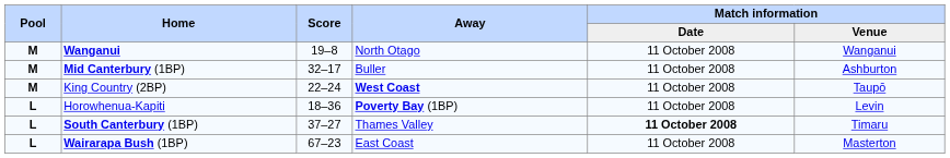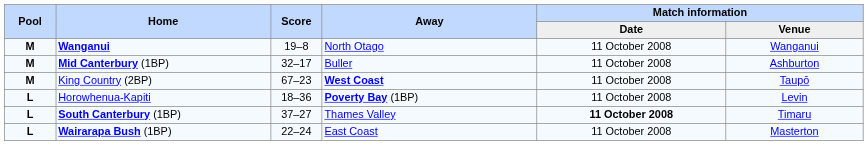 <table border=1 style="border-collapse:collapse;text-align:center" cellpadding=3 cellspacing=0 width=100%>
 <tr bgcolor=#C1D8FF>
 <th rowspan=2 width=6%>Pool</th>
 <th rowspan=2 width=25%>Home</th>
 <th rowspan=2 width=6%>Score</th>
 <th rowspan=2 width=25%>Away</th>
 <th colspan=6>Match information</th>
 </tr>
 <tr bgcolor=#EFEFEF>
 <th width=22%>Date</th>
 <th width=22%>Venue</th>
 </tr>
 <tr bgcolor=#F5FAFF>
 <td><strong>M</strong></td>
 <td align=left><strong><a href='#'>Wanganui</a></strong></td>
 <td>19–8</td>
 <td align=left><a href='#'>North Otago</a></td>
 <td>11 October 2008</td>
 <td><a href='#'>Wanganui</a></td>
 </tr>
 <tr bgcolor=#F5FAFF>
 <td><strong>M</strong></td>
 <td align=left><strong><a href='#'>Mid Canterbury</a></strong> (1BP)</td>
 <td>32–17</td>
 <td align=left><a href='#'>Buller</a></td>
 <td>11 October 2008</td>
 <td><a href='#'>Ashburton</a></td>
 </tr>
 <tr bgcolor=#F5FAFF>
 <td><strong>M</strong></td>
 <td align=left><a href='#'>King Country</a> (2BP)</td>
-<td>22–24</td>
+<td>67–23</td>
 <td align=left><strong><a href='#'>West Coast</a></strong></td>
 <td>11 October 2008</td>
 <td><a href='#'>Taupō</a></td>
 </tr>
 <tr bgcolor=#F5FAFF>
 <td><strong>L</strong></td>
 <td align=left><a href='#'>Horowhenua-Kapiti</a></td>
 <td>18–36</td>
 <td align=left><strong><a href='#'>Poverty Bay</a></strong> (1BP)</td>
 <td>11 October 2008</td>
 <td><a href='#'>Levin</a></td>
 </tr>
 <tr bgcolor=#F5FAFF>
 <td><strong>L</strong></td>
 <td align=left><strong><a href='#'>South Canterbury</a></strong> (1BP)</td>
 <td>37–27</td>
 <td align=left><a href='#'>Thames Valley</a></td>
 <td><strong>11 October 2008</strong></td>
 <td><a href='#'>Timaru</a></td>
 </tr>
 <tr bgcolor=#F5FAFF>
 <td><strong>L</strong></td>
 <td align=left><strong><a href='#'>Wairarapa Bush</a></strong> (1BP)</td>
-<td>67–23</td>
+<td>22–24</td>
 <td align=left><a href='#'>East Coast</a></td>
 <td>11 October 2008</td>
 <td><a href='#'>Masterton</a></td>
 </tr>
 </table>
